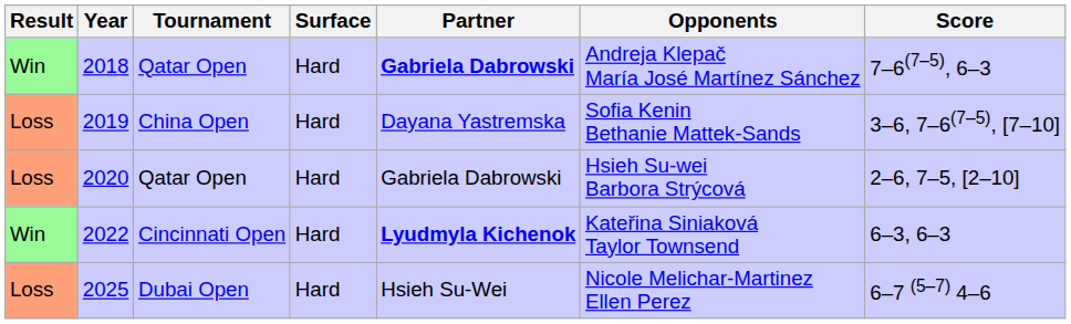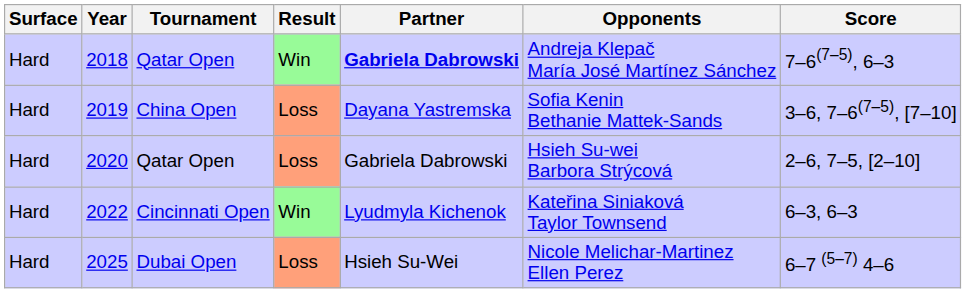 <table class="sortable wikitable">
 <tr>
-<th>Result</th>
+<th>Surface</th>
 <th>Year</th>
 <th>Tournament</th>
-<th>Surface</th>
+<th>Result</th>
 <th>Partner</th>
 <th>Opponents</th>
 <th class="unsortable">Score</th>
 </tr>
 <tr bgcolor=CCCCFF>
-<td bgcolor=98FB98>Win</td>
+<td>Hard</td>
 <td><a href='#'>2018</a></td>
 <td><a href='#'>Qatar Open</a></td>
-<td>Hard</td>
+<td bgcolor=98FB98>Win</td>
 <td><strong> <a href='#'>Gabriela Dabrowski</a></strong></td>
 <td> <a href='#'>Andreja Klepač</a> <br>  <a href='#'>María José Martínez Sánchez</a></td>
 <td>7–6<sup>(7–5)</sup>, 6–3</td>
 </tr>
 <tr bgcolor=CCCCFF>
-<td bgcolor=FFA07A>Loss</td>
+<td>Hard</td>
 <td><a href='#'>2019</a></td>
 <td><a href='#'>China Open</a></td>
-<td>Hard</td>
+<td bgcolor=FFA07A>Loss</td>
 <td> <a href='#'>Dayana Yastremska</a></td>
 <td> <a href='#'>Sofia Kenin</a> <br>  <a href='#'>Bethanie Mattek-Sands</a></td>
 <td>3–6, 7–6<sup>(7–5)</sup>, [7–10]</td>
 </tr>
 <tr bgcolor=CCCCFF>
-<td bgcolor=ffa07a>Loss</td>
+<td>Hard</td>
 <td><a href='#'>2020</a></td>
 <td>Qatar Open</td>
-<td>Hard</td>
+<td bgcolor=ffa07a>Loss</td>
 <td> Gabriela Dabrowski</td>
 <td> <a href='#'>Hsieh Su-wei</a> <br>  <a href='#'>Barbora Strýcová</a></td>
 <td>2–6, 7–5, [2–10]</td>
 </tr>
 <tr bgcolor=CCCCFF>
-<td bgcolor=98FB98>Win</td>
+<td>Hard</td>
 <td><a href='#'>2022</a></td>
 <td><a href='#'>Cincinnati Open</a></td>
-<td>Hard</td>
-<td><strong> <a href='#'>Lyudmyla Kichenok</a></strong></td>
+<td bgcolor=98FB98>Win</td>
+<td> <a href='#'>Lyudmyla Kichenok</a></td>
 <td> <a href='#'>Kateřina Siniaková</a> <br>  <a href='#'>Taylor Townsend</a></td>
 <td>6–3, 6–3</td>
 </tr>
 <tr bgcolor=CCCCFF>
-<td bgcolor=FFA07A>Loss</td>
+<td>Hard</td>
 <td><a href='#'>2025</a></td>
 <td><a href='#'>Dubai Open</a></td>
-<td>Hard</td>
+<td bgcolor=FFA07A>Loss</td>
 <td> Hsieh Su-Wei</td>
 <td> <a href='#'>Nicole Melichar-Martinez</a> <br>  <a href='#'>Ellen Perez</a></td>
 <td>6–7 <sup>(5–7)</sup> 4–6</td>
 </tr>
 </table>
